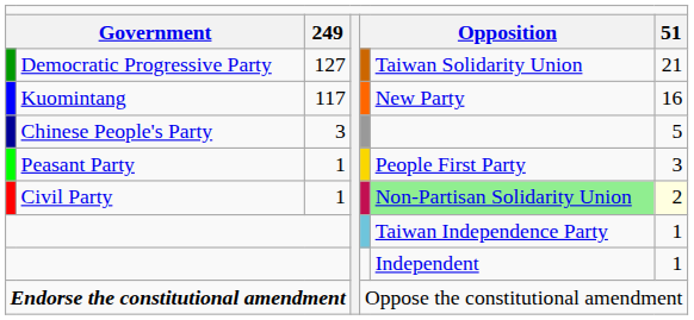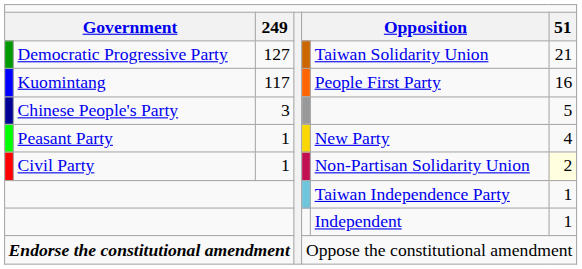 <table class=wikitable>
 <tr>
 <td colspan=7 align=center></td>
 </tr>
 <tr>
 <th colspan=2><a href='#'>Government</a></th>
 <th>249</th>
 <th rowspan=9></th>
 <th colspan=2><a href='#'>Opposition</a></th>
 <th>51</th>
 </tr>
 <tr>
 <td bgcolor=009A00></td>
 <td><a href='#'>Democratic Progressive Party</a></td>
 <td align=right>127</td>
 <td bgcolor=CC6600></td>
 <td><a href='#'>Taiwan Solidarity Union</a></td>
 <td align=right>21</td>
 </tr>
 <tr>
 <td bgcolor=0000FF></td>
 <td><a href='#'>Kuomintang</a></td>
 <td align=right>117</td>
 <td bgcolor=FF6600></td>
-<td><a href='#'>New Party</a></td>
+<td><a href='#'>People First Party</a></td>
 <td align=right>16</td>
 </tr>
 <tr>
 <td bgcolor=000095></td>
 <td><a href='#'>Chinese People's Party</a></td>
 <td align=right>3</td>
 <td bgcolor=999999></td>
 <td></td>
 <td align=right>5</td>
 </tr>
 <tr>
 <td bgcolor=00FF00></td>
 <td><a href='#'>Peasant Party</a></td>
 <td align=right>1</td>
 <td bgcolor=FAD700></td>
-<td><a href='#'>People First Party</a></td>
-<td align=right>3</td>
+<td><a href='#'>New Party</a></td>
+<td align=right>4</td>
 </tr>
 <tr>
 <td bgcolor=FF0000></td>
 <td><a href='#'>Civil Party</a></td>
 <td align=right>1</td>
 <td bgcolor=C20F51></td>
-<td style="background: lightgreen;"><a href='#'>Non-Partisan Solidarity Union</a></td>
+<td><a href='#'>Non-Partisan Solidarity Union</a></td>
 <td align=right style="background: lightyellow;">2</td>
 </tr>
 <tr>
 <td colspan=3></td>
 <td bgcolor=6EC5DC></td>
 <td><a href='#'>Taiwan Independence Party</a></td>
 <td align=right>1</td>
 </tr>
 <tr>
 <td colspan=3></td>
 <td></td>
 <td><a href='#'>Independent</a></td>
 <td align=right>1</td>
 </tr>
 <tr>
 <td colspan=3><strong><em>Endorse<strong> the constitutional amendment<em></td>
 <td colspan=3></em></strong>Oppose</strong> the constitutional amendment</em></td>
 </tr>
 </table>
